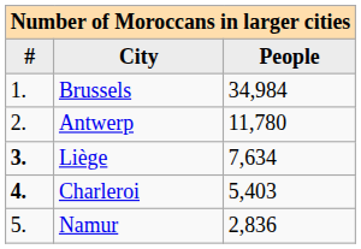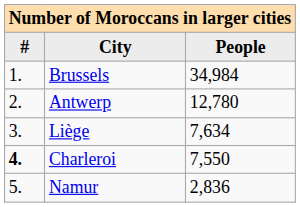 <table class="wikitable">
 <tr>
 <td colspan="10"  style="text-align:center; background:#ffdead;"><strong>Number of Moroccans in larger cities </strong></td>
 </tr>
 <tr style="background:#ddd;">
 <th style="background:#ececec;">#</th>
 <th style="background:#ececec;">City</th>
 <th style="background:#ececec;">People</th>
 </tr>
 <tr style="text-align:left;">
 <td>1.</td>
 <td><a href='#'>Brussels</a></td>
 <td>34,984</td>
 </tr>
 <tr style="text-align:left;">
 <td>2.</td>
 <td><a href='#'>Antwerp</a></td>
-<td>11,780</td>
+<td>12,780</td>
 </tr>
 <tr style="text-align:left;">
-<td><strong>3.</strong></td>
+<td>3.</td>
 <td><a href='#'>Liège</a></td>
 <td>7,634</td>
 </tr>
 <tr style="text-align:left;">
 <td><strong>4.</strong></td>
 <td><a href='#'>Charleroi</a></td>
-<td>5,403</td>
+<td>7,550</td>
 </tr>
 <tr style="text-align:left;">
 <td>5.</td>
 <td><a href='#'>Namur</a></td>
 <td>2,836</td>
 </tr>
 </table>
